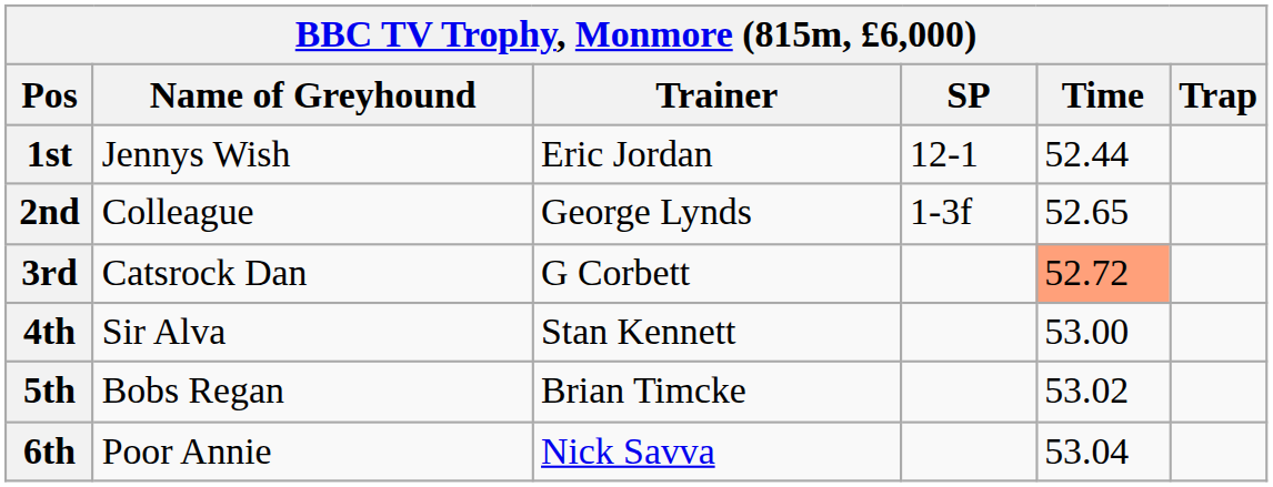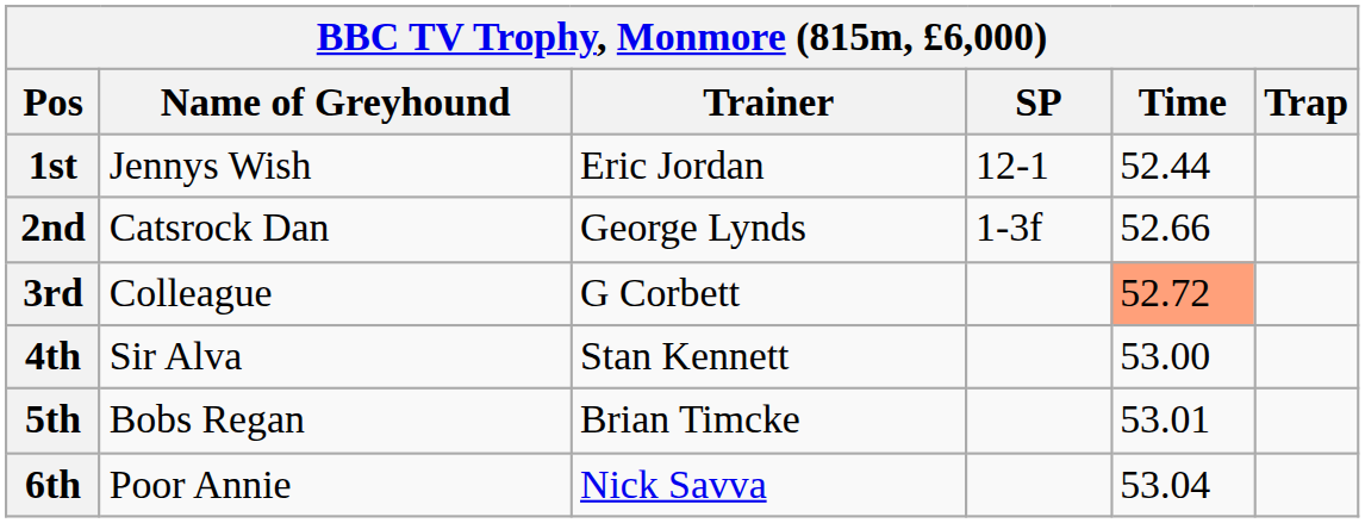 <table class="wikitable">
 <tr>
 <th colspan="6"><a href='#'>BBC TV Trophy</a>, <a href='#'>Monmore</a> (815m, £6,000)</th>
 </tr>
 <tr>
 <th width=30>Pos</th>
 <th width=180>Name of Greyhound</th>
 <th width=150>Trainer</th>
 <th width=50>SP</th>
 <th width=50>Time</th>
 <th width=30>Trap</th>
 </tr>
 <tr>
 <th>1st</th>
 <td>Jennys Wish</td>
 <td>Eric Jordan</td>
 <td>12-1</td>
 <td>52.44</td>
 <td></td>
 </tr>
 <tr>
 <th>2nd</th>
-<td>Colleague</td>
+<td>Catsrock Dan</td>
 <td>George Lynds</td>
 <td>1-3f</td>
-<td>52.65</td>
+<td>52.66</td>
 <td></td>
 </tr>
 <tr>
 <th>3rd</th>
-<td>Catsrock Dan</td>
+<td>Colleague</td>
 <td>G Corbett</td>
 <td></td>
 <td style="background: lightsalmon;">52.72</td>
 <td></td>
 </tr>
 <tr>
 <th>4th</th>
 <td>Sir Alva</td>
 <td>Stan Kennett</td>
 <td></td>
 <td>53.00</td>
 <td></td>
 </tr>
 <tr>
 <th>5th</th>
 <td>Bobs Regan</td>
 <td>Brian Timcke</td>
 <td></td>
-<td>53.02</td>
+<td>53.01</td>
 <td></td>
 </tr>
 <tr>
 <th>6th</th>
 <td>Poor Annie</td>
 <td><a href='#'>Nick Savva</a></td>
 <td></td>
 <td>53.04</td>
 <td></td>
 </tr>
 </table>
